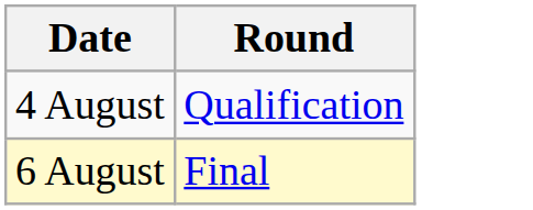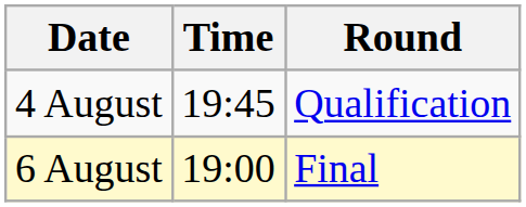 <table class="wikitable">
 <tr>
 <th>Date</th>
+<th>Time</th>
 <th>Round</th>
 </tr>
 <tr>
 <td>4 August</td>
+<td>19:45</td>
 <td><a href='#'>Qualification</a></td>
 </tr>
 <tr style=background:lemonchiffon>
 <td>6 August</td>
+<td>19:00</td>
 <td><a href='#'>Final</a></td>
 </tr>
 </table>
